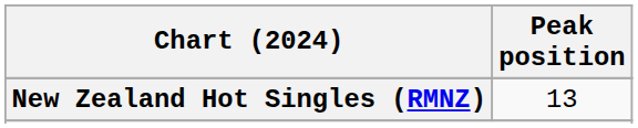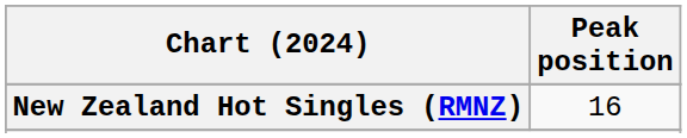 <table class="wikitable sortable plainrowheaders" style="text-align:center">
 <tr>
 <th scope="col">Chart (2024)</th>
 <th scope="col">Peak<br>position</th>
 </tr>
 <tr>
 </tr>
 <tr>
 <th scope="row">New Zealand Hot Singles (<a href='#'>RMNZ</a>)</th>
-<td>13</td>
+<td>16</td>
 </tr>
 <tr>
 </tr>
 <tr>
 </tr>
 </table>
